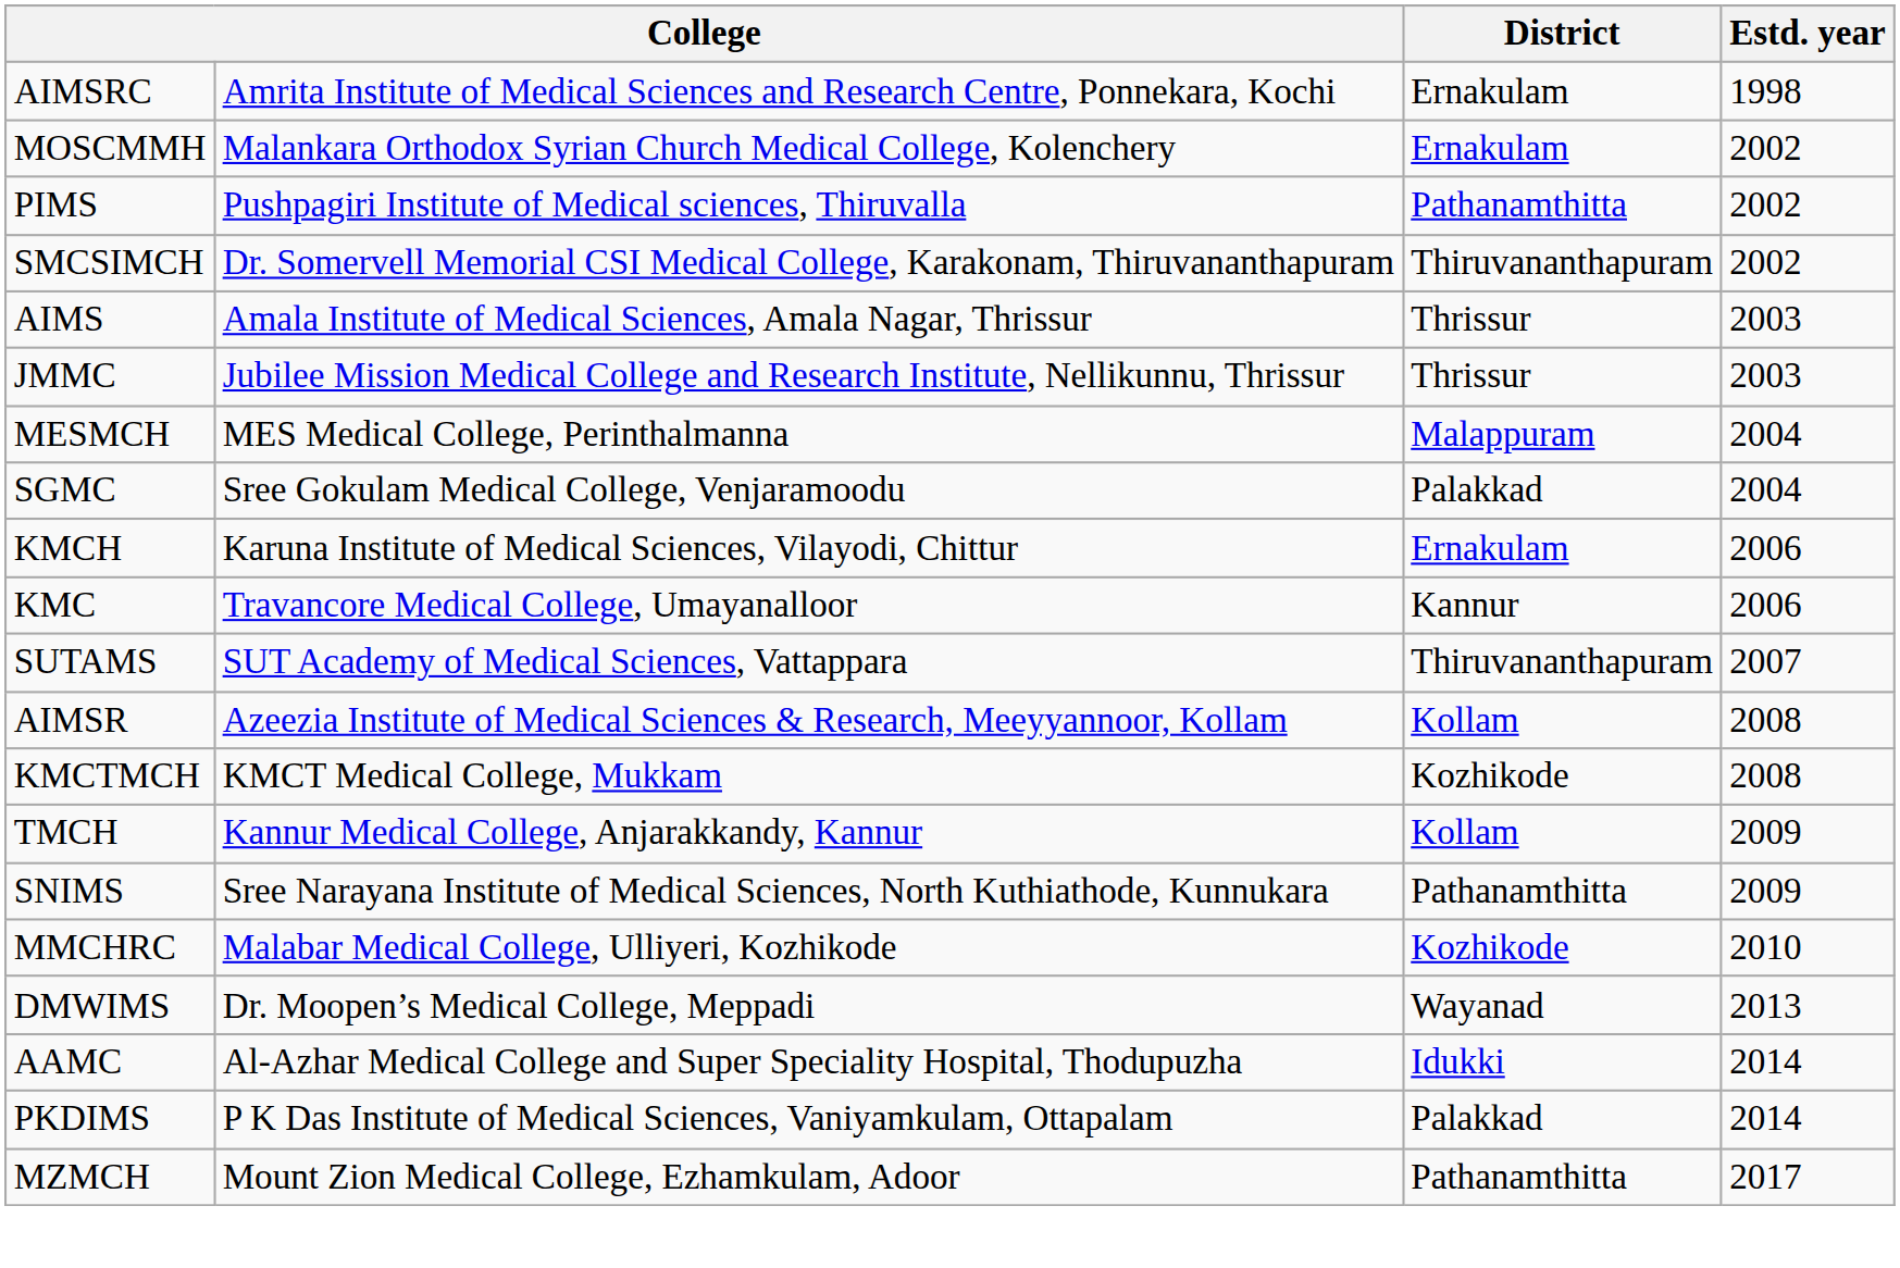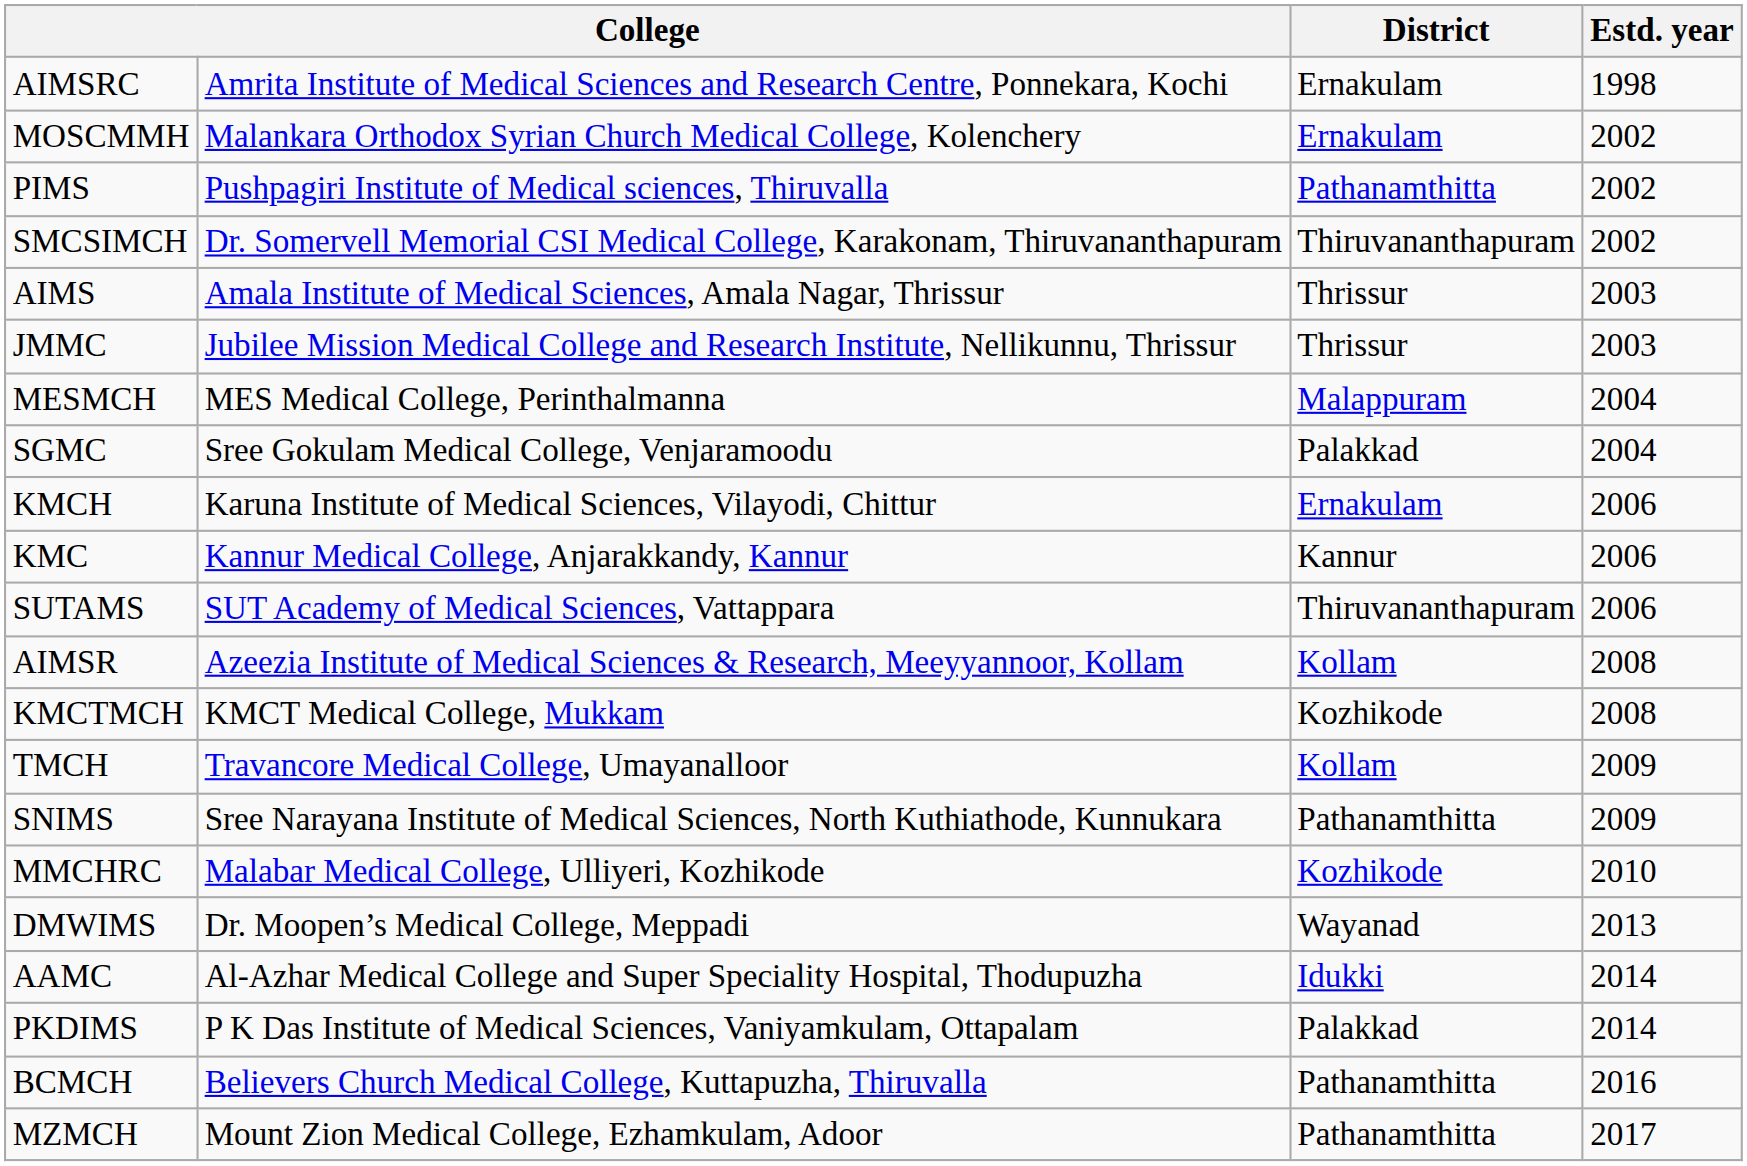 <table class="wikitable sortable">
 <tr>
 <th colspan="2">College</th>
 <th>District</th>
 <th>Estd. year</th>
 </tr>
 <tr>
 <td>AIMSRC</td>
 <td><a href='#'>Amrita Institute of Medical Sciences and Research Centre</a>, Ponnekara, Kochi</td>
 <td>Ernakulam</td>
 <td>1998</td>
 </tr>
 <tr>
 <td>MOSCMMH</td>
 <td><a href='#'>Malankara Orthodox Syrian Church Medical College</a>, Kolenchery</td>
 <td><a href='#'>Ernakulam</a></td>
 <td>2002</td>
 </tr>
 <tr>
 <td>PIMS</td>
 <td><a href='#'>Pushpagiri Institute of Medical sciences</a>, <a href='#'>Thiruvalla</a></td>
 <td><a href='#'>Pathanamthitta</a></td>
 <td>2002</td>
 </tr>
 <tr>
 <td>SMCSIMCH</td>
 <td><a href='#'>Dr. Somervell Memorial CSI Medical College</a>, Karakonam, Thiruvananthapuram</td>
 <td>Thiruvananthapuram</td>
 <td>2002</td>
 </tr>
 <tr>
 <td>AIMS</td>
 <td><a href='#'>Amala Institute of Medical Sciences</a>, Amala Nagar, Thrissur</td>
 <td>Thrissur</td>
 <td>2003</td>
 </tr>
 <tr>
 <td>JMMC</td>
 <td><a href='#'>Jubilee Mission Medical College and Research Institute</a>, Nellikunnu, Thrissur</td>
 <td>Thrissur</td>
 <td>2003</td>
 </tr>
 <tr>
 <td>MESMCH</td>
 <td>MES Medical College, Perinthalmanna</td>
 <td><a href='#'>Malappuram</a></td>
 <td>2004</td>
 </tr>
 <tr>
 <td>SGMC</td>
 <td>Sree Gokulam Medical College, Venjaramoodu</td>
 <td>Palakkad</td>
 <td>2004</td>
 </tr>
 <tr>
 <td>KMCH</td>
 <td>Karuna Institute of Medical Sciences, Vilayodi, Chittur</td>
 <td><a href='#'>Ernakulam</a></td>
 <td>2006</td>
 </tr>
 <tr>
 <td>KMC</td>
-<td><a href='#'>Travancore Medical College</a>, Umayanalloor</td>
+<td><a href='#'>Kannur Medical College</a>, Anjarakkandy, <a href='#'>Kannur</a></td>
 <td>Kannur</td>
 <td>2006</td>
 </tr>
 <tr>
 <td>SUTAMS</td>
 <td><a href='#'>SUT Academy of Medical Sciences</a>, Vattappara</td>
 <td>Thiruvananthapuram</td>
-<td>2007</td>
+<td>2006</td>
 </tr>
 <tr (deemed to be university)>
 <td>AIMSR</td>
 <td><a href='#'>Azeezia Institute of Medical Sciences & Research, Meeyyannoor, Kollam</a></td>
 <td><a href='#'>Kollam</a></td>
 <td>2008</td>
 </tr>
 <tr>
 <td>KMCTMCH</td>
 <td>KMCT Medical College, <a href='#'>Mukkam</a></td>
 <td>Kozhikode</td>
 <td>2008</td>
 </tr>
 <tr>
 <td>TMCH</td>
-<td><a href='#'>Kannur Medical College</a>, Anjarakkandy, <a href='#'>Kannur</a></td>
+<td><a href='#'>Travancore Medical College</a>, Umayanalloor</td>
 <td><a href='#'>Kollam</a></td>
 <td>2009</td>
 </tr>
 <tr>
 <td>SNIMS</td>
 <td>Sree Narayana Institute of Medical Sciences, North Kuthiathode, Kunnukara</td>
 <td>Pathanamthitta</td>
 <td>2009</td>
 </tr>
 <tr>
 <td>MMCHRC</td>
 <td><a href='#'>Malabar Medical College</a>, Ulliyeri, Kozhikode</td>
 <td><a href='#'>Kozhikode</a></td>
 <td>2010</td>
 </tr>
 <tr>
 <td>DMWIMS</td>
 <td>Dr. Moopen’s Medical College, Meppadi</td>
 <td>Wayanad</td>
 <td>2013</td>
 </tr>
 <tr>
 <td>AAMC</td>
 <td>Al-Azhar Medical College and Super Speciality Hospital, Thodupuzha</td>
 <td><a href='#'>Idukki</a></td>
 <td>2014</td>
 </tr>
 <tr>
 <td>PKDIMS</td>
 <td>P K Das Institute of Medical Sciences, Vaniyamkulam, Ottapalam</td>
 <td>Palakkad</td>
 <td>2014</td>
 </tr>
 <tr>
+<td>BCMCH</td>
+<td><a href='#'>Believers Church Medical College</a>, Kuttapuzha, <a href='#'>Thiruvalla</a></td>
+<td>Pathanamthitta</td>
+<td>2016</td>
+</tr>
+<tr>
 <td>MZMCH</td>
 <td>Mount Zion Medical College, Ezhamkulam, Adoor</td>
 <td>Pathanamthitta</td>
 <td>2017</td>
 </tr>
 </table>
